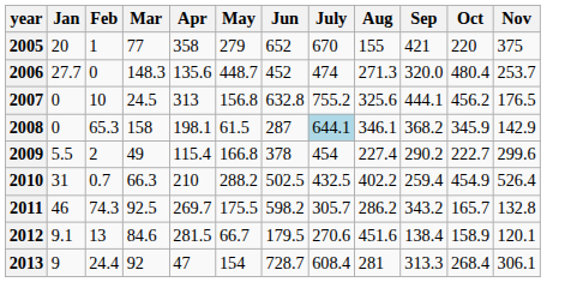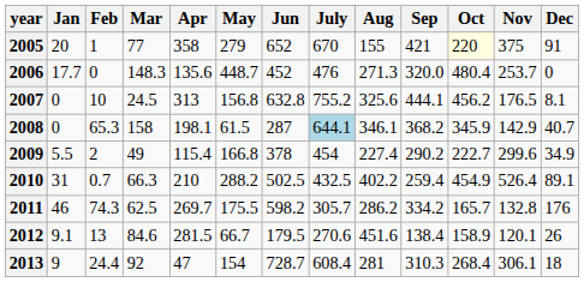 <table class="wikitable">
 <tr>
 <th>year</th>
 <th>Jan</th>
 <th>Feb</th>
 <th>Mar</th>
 <th>Apr</th>
 <th>May</th>
 <th>Jun</th>
 <th>July</th>
 <th>Aug</th>
 <th>Sep</th>
 <th>Oct</th>
 <th>Nov</th>
+<th>Dec</th>
 </tr>
 <tr>
 <th>2005</th>
 <td>20</td>
 <td>1</td>
 <td>77</td>
 <td>358</td>
 <td>279</td>
 <td>652</td>
 <td>670</td>
 <td>155</td>
 <td>421</td>
-<td>220</td>
+<td style="background: lightyellow;">220</td>
 <td>375</td>
+<td>91</td>
 </tr>
 <tr>
 <th>2006</th>
-<td>27.7</td>
+<td>17.7</td>
 <td>0</td>
 <td>148.3</td>
 <td>135.6</td>
 <td>448.7</td>
 <td>452</td>
-<td>474</td>
+<td>476</td>
 <td>271.3</td>
 <td>320.0</td>
 <td>480.4</td>
 <td>253.7</td>
+<td>0</td>
 </tr>
 <tr>
 <th>2007</th>
 <td>0</td>
 <td>10</td>
 <td>24.5</td>
 <td>313</td>
 <td>156.8</td>
 <td>632.8</td>
 <td>755.2</td>
 <td>325.6</td>
 <td>444.1</td>
 <td>456.2</td>
 <td>176.5</td>
+<td>8.1</td>
 </tr>
 <tr>
 <th>2008</th>
 <td>0</td>
 <td>65.3</td>
 <td>158</td>
 <td>198.1</td>
 <td>61.5</td>
 <td>287</td>
 <td style="background: lightblue;">644.1</td>
 <td>346.1</td>
 <td>368.2</td>
 <td>345.9</td>
 <td>142.9</td>
+<td>40.7</td>
 </tr>
 <tr>
 <th>2009</th>
 <td>5.5</td>
 <td>2</td>
 <td>49</td>
 <td>115.4</td>
 <td>166.8</td>
 <td>378</td>
 <td>454</td>
 <td>227.4</td>
 <td>290.2</td>
 <td>222.7</td>
 <td>299.6</td>
+<td>34.9</td>
 </tr>
 <tr>
 <th>2010</th>
 <td>31</td>
 <td>0.7</td>
 <td>66.3</td>
 <td>210</td>
 <td>288.2</td>
 <td>502.5</td>
 <td>432.5</td>
 <td>402.2</td>
 <td>259.4</td>
 <td>454.9</td>
 <td>526.4</td>
+<td>89.1</td>
 </tr>
 <tr>
 <th>2011</th>
 <td>46</td>
 <td>74.3</td>
-<td>92.5</td>
+<td>62.5</td>
 <td>269.7</td>
 <td>175.5</td>
 <td>598.2</td>
 <td>305.7</td>
 <td>286.2</td>
-<td>343.2</td>
+<td>334.2</td>
 <td>165.7</td>
 <td>132.8</td>
+<td>176</td>
 </tr>
 <tr>
 <th>2012</th>
 <td>9.1</td>
 <td>13</td>
 <td>84.6</td>
 <td>281.5</td>
 <td>66.7</td>
 <td>179.5</td>
 <td>270.6</td>
 <td>451.6</td>
 <td>138.4</td>
 <td>158.9</td>
 <td>120.1</td>
+<td>26</td>
 </tr>
 <tr>
 <th>2013</th>
 <td>9</td>
 <td>24.4</td>
 <td>92</td>
 <td>47</td>
 <td>154</td>
 <td>728.7</td>
 <td>608.4</td>
 <td>281</td>
-<td>313.3</td>
+<td>310.3</td>
 <td>268.4</td>
 <td>306.1</td>
+<td>18</td>
 </tr>
 </table>
